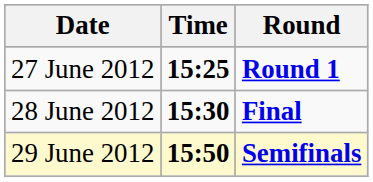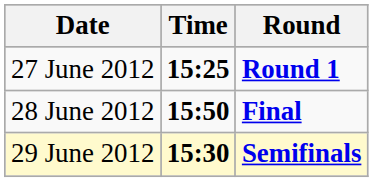 <table class="wikitable">
 <tr>
 <th>Date</th>
 <th>Time</th>
 <th>Round</th>
 </tr>
 <tr>
 <td>27 June 2012</td>
 <td><strong>15:25</strong></td>
 <td><strong><a href='#'>Round 1</a></strong></td>
 </tr>
 <tr>
 <td>28 June 2012</td>
-<td><strong>15:30</strong></td>
+<td><strong>15:50</strong></td>
 <td><strong><a href='#'>Final</a></strong></td>
 </tr>
 <tr style=background:lemonchiffon>
 <td>29 June 2012</td>
-<td><strong>15:50</strong></td>
+<td><strong>15:30</strong></td>
 <td><strong><a href='#'>Semifinals</a></strong></td>
 </tr>
 </table>
